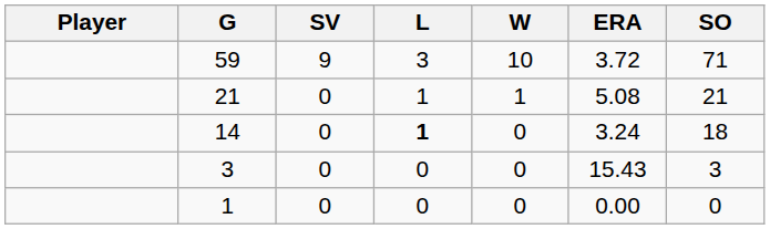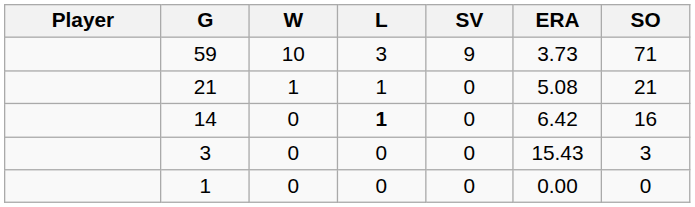 <table class="wikitable sortable">
 <tr>
 <th bgcolor="#DDDDFF" width="16%">Player</th>
 <th bgcolor="#DDDDFF" width="9%">G</th>
+<th bgcolor="#DDDDFF" width="9%">W</th>
+<th bgcolor="#DDDDFF" width="9%">L</th>
 <th bgcolor="#DDDDFF" width="9%">SV</th>
-<th bgcolor="#DDDDFF" width="9%">L</th>
-<th bgcolor="#DDDDFF" width="9%">W</th>
 <th bgcolor="#DDDDFF" width="9%">ERA</th>
 <th bgcolor="#DDDDFF" width="9%">SO</th>
 </tr>
 <tr align="center">
 <td></td>
 <td>59</td>
+<td>10</td>
+<td>3</td>
 <td>9</td>
-<td>3</td>
-<td>10</td>
-<td>3.72</td>
+<td>3.73</td>
 <td>71</td>
 </tr>
 <tr align="center">
 <td></td>
 <td>21</td>
-<td>0</td>
 <td>1</td>
 <td>1</td>
+<td>0</td>
 <td>5.08</td>
 <td>21</td>
 </tr>
 <tr align="center">
 <td></td>
 <td>14</td>
 <td>0</td>
 <td><strong>1</strong></td>
 <td>0</td>
-<td>3.24</td>
-<td>18</td>
+<td>6.42</td>
+<td>16</td>
 </tr>
 <tr align="center">
 <td></td>
 <td>3</td>
 <td>0</td>
 <td>0</td>
 <td>0</td>
 <td>15.43</td>
 <td>3</td>
 </tr>
 <tr align="center">
 <td></td>
 <td>1</td>
 <td>0</td>
 <td>0</td>
 <td>0</td>
 <td>0.00</td>
 <td>0</td>
 </tr>
 </table>
